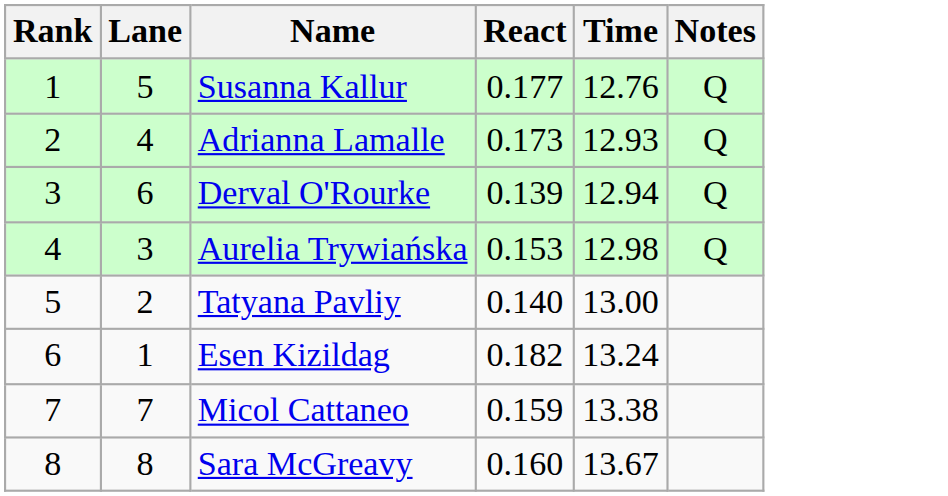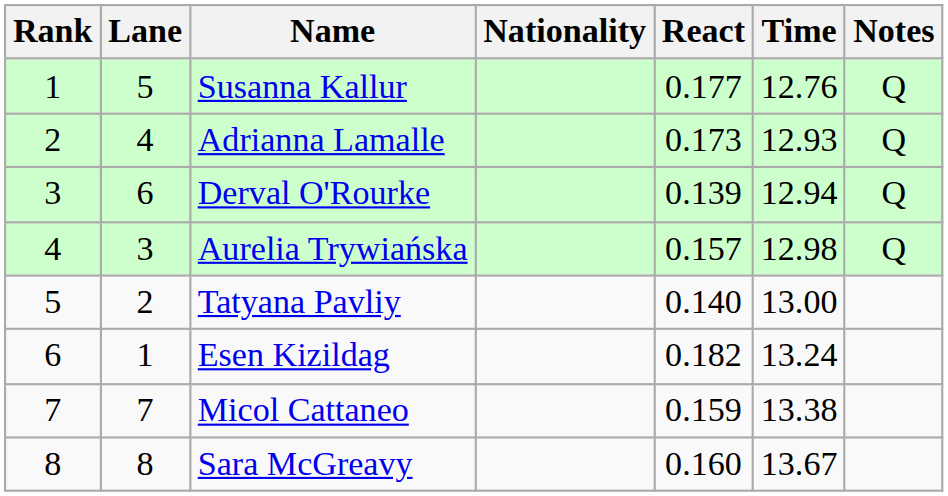 <table class="wikitable sortable" style="text-align:center">
 <tr>
 <th>Rank</th>
 <th>Lane</th>
 <th>Name</th>
+<th>Nationality</th>
 <th>React</th>
 <th>Time</th>
 <th>Notes</th>
 </tr>
 <tr bgcolor=ccffcc>
 <td>1</td>
 <td>5</td>
 <td align="left"><a href='#'>Susanna Kallur</a></td>
+<td align=left></td>
 <td>0.177</td>
 <td>12.76</td>
 <td>Q</td>
 </tr>
 <tr bgcolor=ccffcc>
 <td>2</td>
 <td>4</td>
 <td align="left"><a href='#'>Adrianna Lamalle</a></td>
+<td align=left></td>
 <td>0.173</td>
 <td>12.93</td>
 <td>Q</td>
 </tr>
 <tr bgcolor=ccffcc>
 <td>3</td>
 <td>6</td>
 <td align="left"><a href='#'>Derval O'Rourke</a></td>
+<td align=left></td>
 <td>0.139</td>
 <td>12.94</td>
 <td>Q</td>
 </tr>
 <tr bgcolor=ccffcc>
 <td>4</td>
 <td>3</td>
 <td align="left"><a href='#'>Aurelia Trywiańska</a></td>
-<td>0.153</td>
+<td align=left></td>
+<td>0.157</td>
 <td>12.98</td>
 <td>Q</td>
 </tr>
 <tr>
 <td>5</td>
 <td>2</td>
 <td align="left"><a href='#'>Tatyana Pavliy</a></td>
+<td align=left></td>
 <td>0.140</td>
 <td>13.00</td>
 <td></td>
 </tr>
 <tr>
 <td>6</td>
 <td>1</td>
 <td align="left"><a href='#'>Esen Kizildag</a></td>
+<td align=left></td>
 <td>0.182</td>
 <td>13.24</td>
 <td></td>
 </tr>
 <tr>
 <td>7</td>
 <td>7</td>
 <td align="left"><a href='#'>Micol Cattaneo</a></td>
+<td align=left></td>
 <td>0.159</td>
 <td>13.38</td>
 <td></td>
 </tr>
 <tr>
 <td>8</td>
 <td>8</td>
 <td align="left"><a href='#'>Sara McGreavy</a></td>
+<td align=left></td>
 <td>0.160</td>
 <td>13.67</td>
 <td></td>
 </tr>
 </table>
